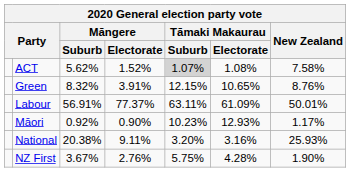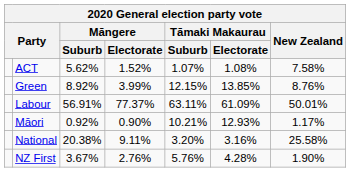 <table style="float:right; margin:0 0 0.5em 1em; font-size: 95%;" class="wikitable">
 <tr>
 <th colspan = 7>2020 General election party vote</th>
 </tr>
 <tr>
 <th colspan = 2 rowspan=2>Party</th>
 <th colspan = 2>Māngere</th>
 <th colspan = 2>Tāmaki Makaurau</th>
 <th rowspan = 2>New Zealand</th>
 </tr>
 <tr>
 <th>Suburb</th>
 <th>Electorate</th>
 <th>Suburb</th>
 <th>Electorate</th>
 </tr>
 <tr align=center>
 <td bgcolor=> </td>
 <td align=left><a href='#'>ACT</a></td>
 <td>5.62%</td>
 <td>1.52%</td>
-<td style="background: lightgrey;">1.07%</td>
+<td>1.07%</td>
 <td>1.08%</td>
 <td>7.58%</td>
 </tr>
 <tr align=center>
 <td bgcolor=> </td>
 <td align=left><a href='#'>Green</a></td>
-<td>8.32%</td>
-<td>3.91%</td>
+<td>8.92%</td>
+<td>3.99%</td>
 <td>12.15%</td>
-<td>10.65%</td>
+<td>13.85%</td>
 <td>8.76%</td>
 </tr>
 <tr align=center>
 <td bgcolor=> </td>
 <td align=left><a href='#'>Labour</a></td>
 <td>56.91%</td>
 <td>77.37%</td>
 <td>63.11%</td>
 <td>61.09%</td>
 <td>50.01%</td>
 </tr>
 <tr align=center>
 <td bgcolor=> </td>
 <td align=left><a href='#'>Māori</a></td>
 <td>0.92%</td>
 <td>0.90%</td>
-<td>10.23%</td>
+<td>10.21%</td>
 <td>12.93%</td>
 <td>1.17%</td>
 </tr>
 <tr align=center>
 <td bgcolor=> </td>
 <td align=left><a href='#'>National</a></td>
 <td>20.38%</td>
 <td>9.11%</td>
 <td>3.20%</td>
 <td>3.16%</td>
-<td>25.93%</td>
+<td>25.58%</td>
 </tr>
 <tr align=center>
 <td bgcolor=> </td>
 <td align=left><a href='#'>NZ First</a></td>
 <td>3.67%</td>
 <td>2.76%</td>
-<td>5.75%</td>
+<td>5.76%</td>
 <td>4.28%</td>
 <td>1.90%</td>
 </tr>
 </table>
